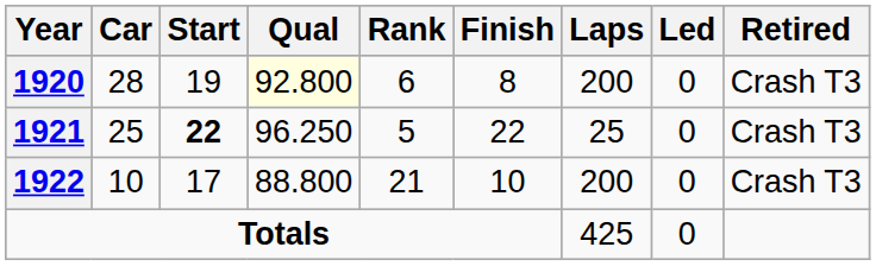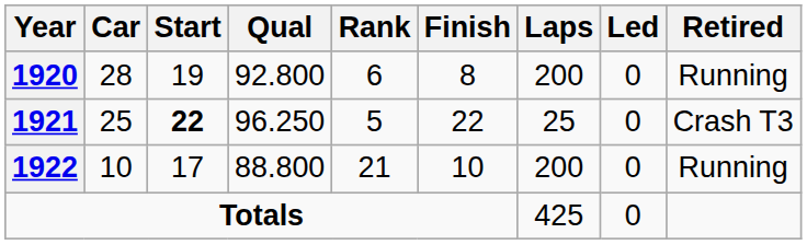 <table class="wikitable" style="text-align:center">
 <tr>
 <th>Year</th>
 <th>Car</th>
 <th>Start</th>
 <th>Qual</th>
 <th>Rank</th>
 <th>Finish</th>
 <th>Laps</th>
 <th>Led</th>
 <th>Retired</th>
 </tr>
 <tr>
 <th><a href='#'>1920</a></th>
 <td>28</td>
 <td>19</td>
-<td style="background: lightyellow;">92.800</td>
+<td>92.800</td>
 <td>6</td>
 <td>8</td>
 <td>200</td>
 <td>0</td>
-<td>Crash T3</td>
+<td>Running</td>
 </tr>
 <tr>
 <th><a href='#'>1921</a></th>
 <td>25</td>
 <td><strong>22</strong></td>
 <td>96.250</td>
 <td>5</td>
 <td>22</td>
 <td>25</td>
 <td>0</td>
 <td>Crash T3</td>
 </tr>
 <tr>
 <th><a href='#'>1922</a></th>
 <td>10</td>
 <td>17</td>
 <td>88.800</td>
 <td>21</td>
 <td>10</td>
 <td>200</td>
 <td>0</td>
-<td>Crash T3</td>
+<td>Running</td>
 </tr>
 <tr>
 <td colspan=6><strong>Totals</strong></td>
 <td>425</td>
 <td>0</td>
 <td></td>
 </tr>
 </table>
